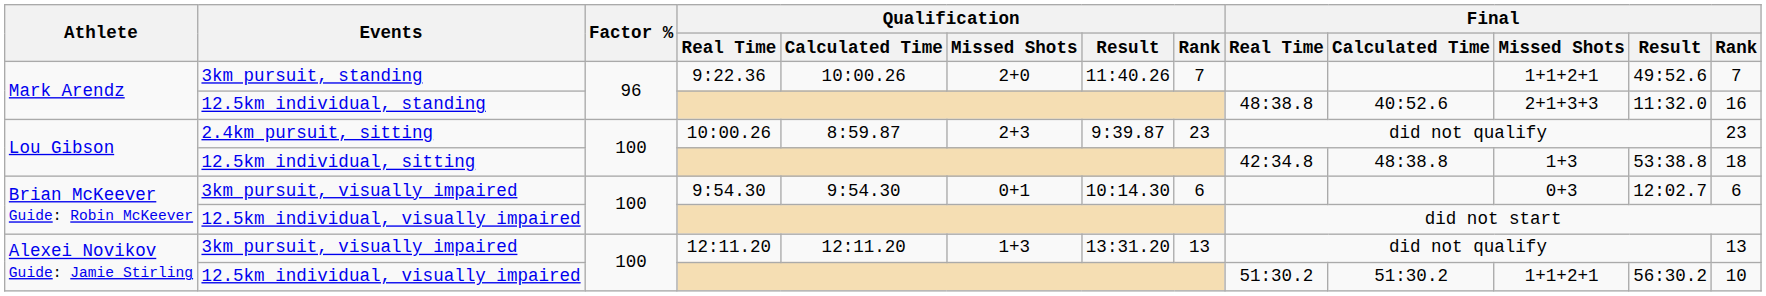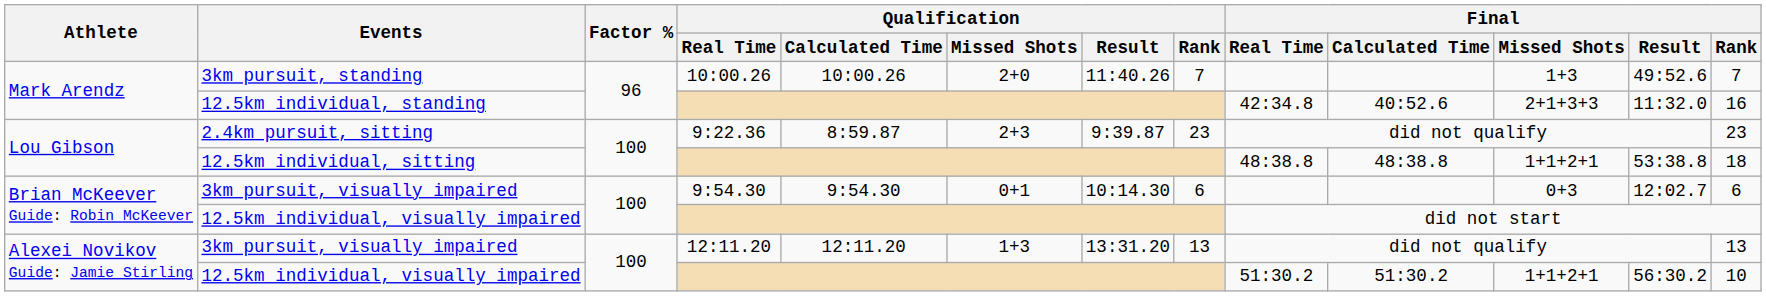 <table class="wikitable" style="font-size:100%">
 <tr>
 <th rowspan="2">Athlete</th>
 <th rowspan="2">Events</th>
 <th rowspan="2">Factor %</th>
 <th colspan="5">Qualification</th>
 <th colspan="5">Final</th>
 </tr>
 <tr>
 <th>Real Time</th>
 <th>Calculated Time</th>
 <th>Missed Shots</th>
 <th>Result</th>
 <th>Rank</th>
 <th>Real Time</th>
 <th>Calculated Time</th>
 <th>Missed Shots</th>
 <th>Result</th>
 <th>Rank</th>
 </tr>
 <tr>
 <td rowspan="2"><a href='#'>Mark Arendz</a></td>
 <td><a href='#'>3km pursuit, standing</a></td>
 <td rowspan="2" align="center">96</td>
-<td align="center">9:22.36</td>
+<td align="center">10:00.26</td>
 <td align="center">10:00.26</td>
 <td align="center">2+0</td>
 <td align="center">11:40.26</td>
 <td align="center">7</td>
 <td align="center"></td>
 <td align="center"></td>
-<td align="center">1+1+2+1</td>
+<td align="center">1+3</td>
 <td align="center">49:52.6</td>
 <td align="center">7</td>
 </tr>
 <tr>
 <td><a href='#'>12.5km individual, standing</a></td>
 <td colspan="5" bgcolor="wheat" align="center"></td>
-<td align="center">48:38.8</td>
+<td align="center">42:34.8</td>
 <td align="center">40:52.6</td>
 <td align="center">2+1+3+3</td>
 <td align="center">11:32.0</td>
 <td align="center">16</td>
 </tr>
 <tr>
 <td rowspan="2"><a href='#'>Lou Gibson</a></td>
 <td><a href='#'>2.4km pursuit, sitting</a></td>
 <td rowspan="2" align="center">100</td>
-<td align="center">10:00.26</td>
+<td align="center">9:22.36</td>
 <td align="center">8:59.87</td>
 <td align="center">2+3</td>
 <td align="center">9:39.87</td>
 <td align="center">23</td>
 <td colspan="4" align="center">did not qualify</td>
 <td align="center">23</td>
 </tr>
 <tr>
 <td><a href='#'>12.5km individual, sitting</a></td>
 <td colspan="5" bgcolor="wheat" align="center"></td>
-<td align="center">42:34.8</td>
 <td align="center">48:38.8</td>
-<td align="center">1+3</td>
+<td align="center">48:38.8</td>
+<td align="center">1+1+2+1</td>
 <td align="center">53:38.8</td>
 <td align="center">18</td>
 </tr>
 <tr>
 <td rowspan="2"><a href='#'>Brian McKeever</a><br><small><a href='#'>Guide</a>: <a href='#'>Robin McKeever</a></small></td>
 <td><a href='#'>3km pursuit, visually impaired</a></td>
 <td rowspan="2" align="center">100</td>
 <td align="center">9:54.30</td>
 <td align="center">9:54.30</td>
 <td align="center">0+1</td>
 <td align="center">10:14.30</td>
 <td align="center">6</td>
 <td align="center"></td>
 <td align="center"></td>
 <td align="center">0+3</td>
 <td align="center">12:02.7</td>
 <td align="center">6</td>
 </tr>
 <tr>
 <td><a href='#'>12.5km individual, visually impaired</a></td>
 <td colspan="5" bgcolor="wheat" align="center"></td>
 <td colspan="5" align="center">did not start</td>
 </tr>
 <tr>
 <td rowspan="2"><a href='#'>Alexei Novikov</a><br><small><a href='#'>Guide</a>: <a href='#'>Jamie Stirling</a></small></td>
 <td><a href='#'>3km pursuit, visually impaired</a></td>
 <td rowspan="2" align="center">100</td>
 <td align="center">12:11.20</td>
 <td align="center">12:11.20</td>
 <td align="center">1+3</td>
 <td align="center">13:31.20</td>
 <td align="center">13</td>
 <td colspan="4" align="center">did not qualify</td>
 <td align="center">13</td>
 </tr>
 <tr>
 <td><a href='#'>12.5km individual, visually impaired</a></td>
 <td colspan="5" bgcolor="wheat" align="center"></td>
 <td align="center">51:30.2</td>
 <td align="center">51:30.2</td>
 <td align="center">1+1+2+1</td>
 <td align="center">56:30.2</td>
 <td align="center">10</td>
 </tr>
 </table>
